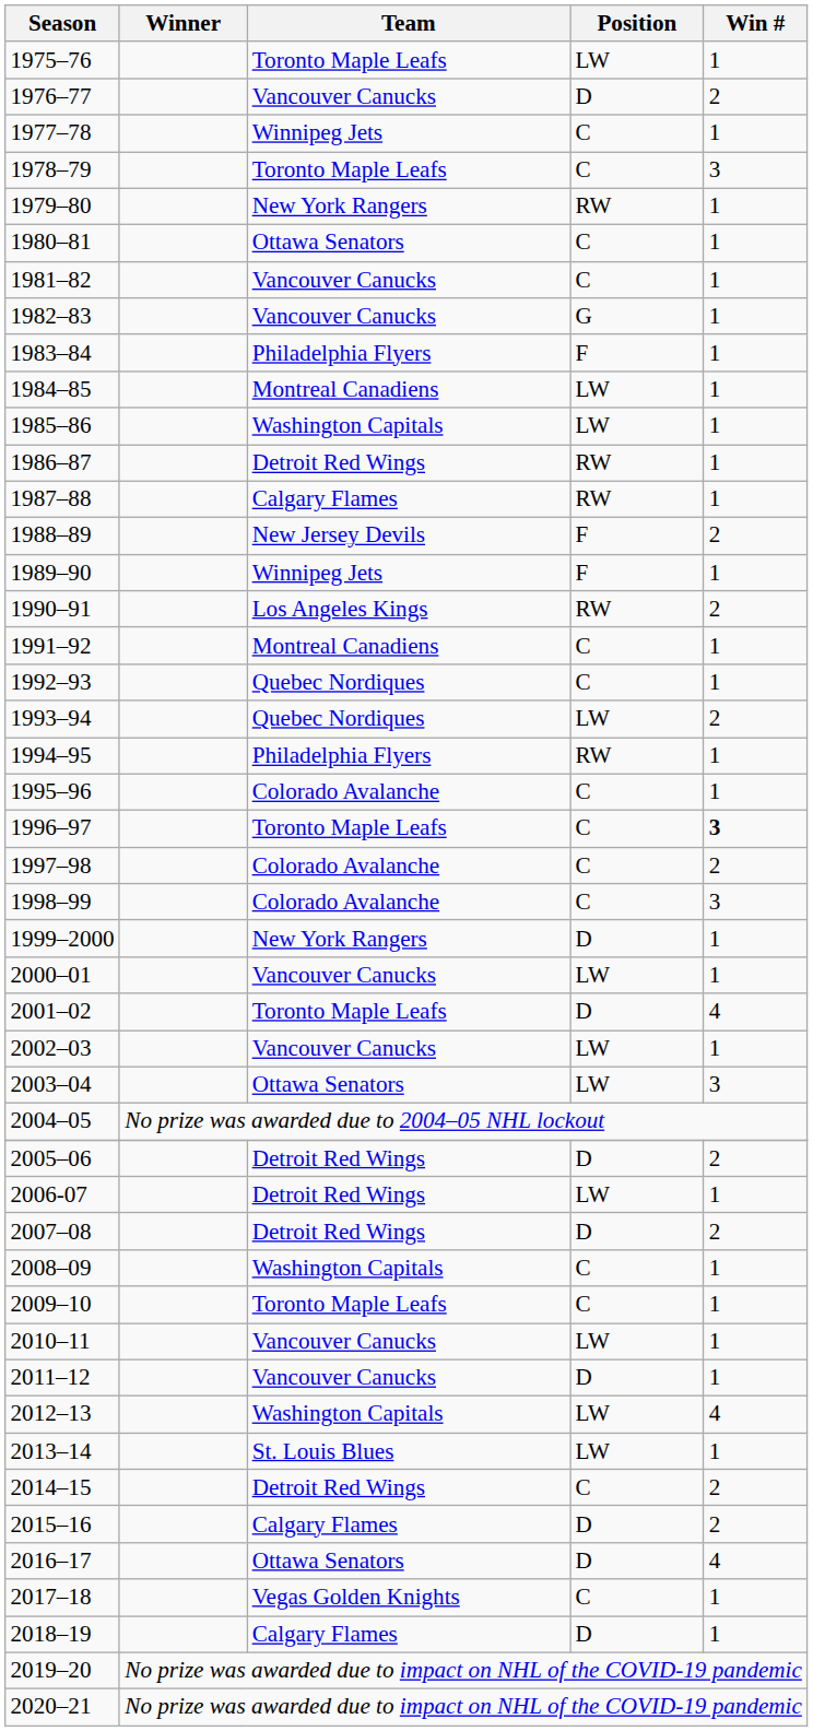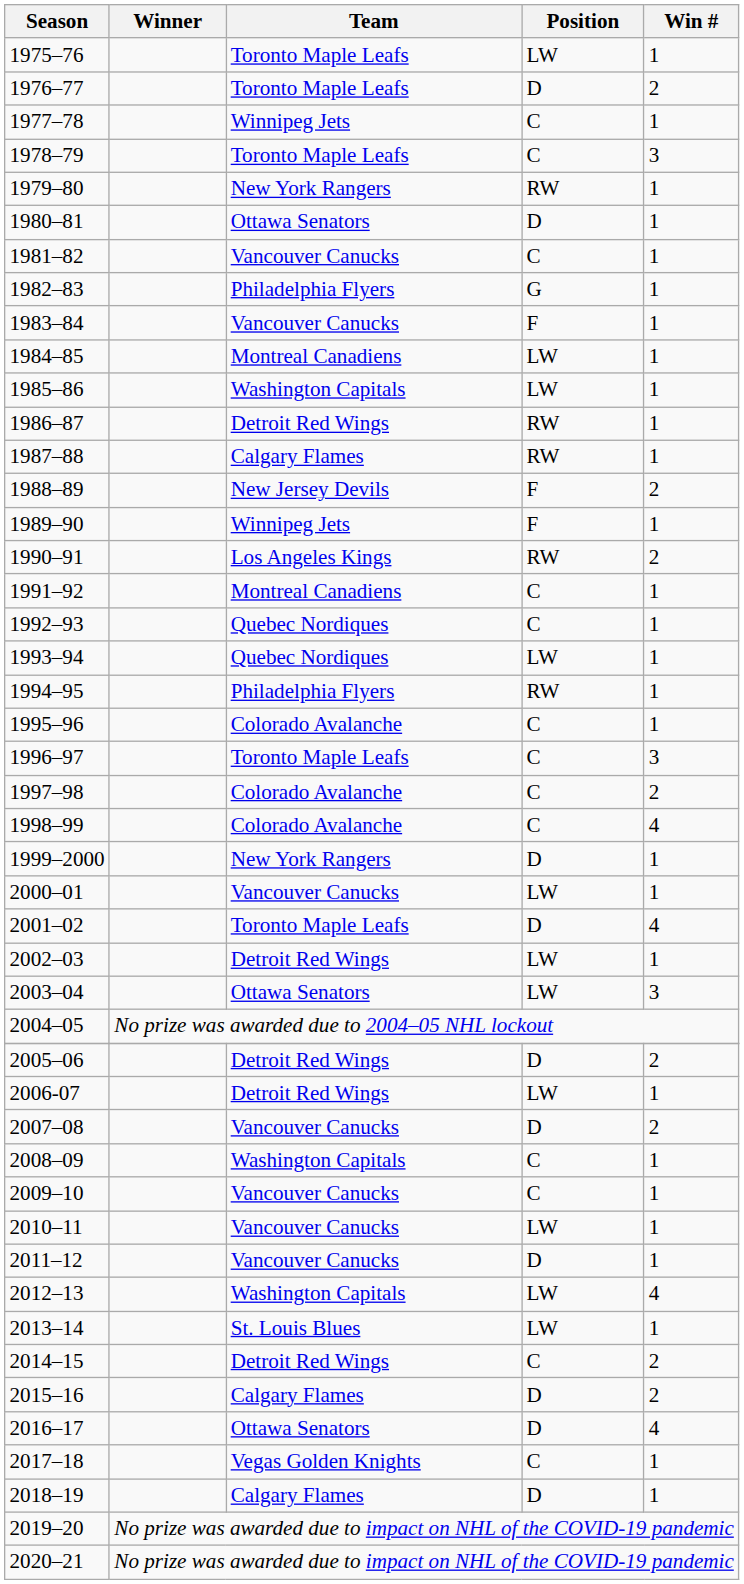 <table class="wikitable sortable">
 <tr>
 <th>Season</th>
 <th>Winner</th>
 <th>Team</th>
 <th>Position</th>
 <th>Win #</th>
 </tr>
 <tr>
 <td>1975–76</td>
 <td></td>
 <td><a href='#'>Toronto Maple Leafs</a></td>
 <td>LW</td>
 <td>1</td>
 </tr>
 <tr>
 <td>1976–77</td>
 <td></td>
-<td><a href='#'>Vancouver Canucks</a></td>
+<td><a href='#'>Toronto Maple Leafs</a></td>
 <td>D</td>
 <td>2</td>
 </tr>
 <tr>
 <td>1977–78</td>
 <td></td>
 <td><a href='#'>Winnipeg Jets</a></td>
 <td>C</td>
 <td>1</td>
 </tr>
 <tr>
 <td>1978–79</td>
 <td></td>
 <td><a href='#'>Toronto Maple Leafs</a></td>
 <td>C</td>
 <td>3</td>
 </tr>
 <tr>
 <td>1979–80</td>
 <td></td>
 <td><a href='#'>New York Rangers</a></td>
 <td>RW</td>
 <td>1</td>
 </tr>
 <tr>
 <td>1980–81</td>
 <td></td>
 <td><a href='#'>Ottawa Senators</a></td>
-<td>C</td>
+<td>D</td>
 <td>1</td>
 </tr>
 <tr>
 <td>1981–82</td>
 <td></td>
 <td><a href='#'>Vancouver Canucks</a></td>
 <td>C</td>
 <td>1</td>
 </tr>
 <tr>
 <td>1982–83</td>
 <td></td>
-<td><a href='#'>Vancouver Canucks</a></td>
+<td><a href='#'>Philadelphia Flyers</a></td>
 <td>G</td>
 <td>1</td>
 </tr>
 <tr>
 <td>1983–84</td>
 <td></td>
-<td><a href='#'>Philadelphia Flyers</a></td>
+<td><a href='#'>Vancouver Canucks</a></td>
 <td>F</td>
 <td>1</td>
 </tr>
 <tr>
 <td>1984–85</td>
 <td></td>
 <td><a href='#'>Montreal Canadiens</a></td>
 <td>LW</td>
 <td>1</td>
 </tr>
 <tr>
 <td>1985–86</td>
 <td></td>
 <td><a href='#'>Washington Capitals</a></td>
 <td>LW</td>
 <td>1</td>
 </tr>
 <tr>
 <td>1986–87</td>
 <td></td>
 <td><a href='#'>Detroit Red Wings</a></td>
 <td>RW</td>
 <td>1</td>
 </tr>
 <tr>
 <td>1987–88</td>
 <td></td>
 <td><a href='#'>Calgary Flames</a></td>
 <td>RW</td>
 <td>1</td>
 </tr>
 <tr>
 <td>1988–89</td>
 <td></td>
 <td><a href='#'>New Jersey Devils</a></td>
 <td>F</td>
 <td>2</td>
 </tr>
 <tr>
 <td>1989–90</td>
 <td></td>
 <td><a href='#'>Winnipeg Jets</a></td>
 <td>F</td>
 <td>1</td>
 </tr>
 <tr>
 <td>1990–91</td>
 <td></td>
 <td><a href='#'>Los Angeles Kings</a></td>
 <td>RW</td>
 <td>2</td>
 </tr>
 <tr>
 <td>1991–92</td>
 <td></td>
 <td><a href='#'>Montreal Canadiens</a></td>
 <td>C</td>
 <td>1</td>
 </tr>
 <tr>
 <td>1992–93</td>
 <td></td>
 <td><a href='#'>Quebec Nordiques</a></td>
 <td>C</td>
 <td>1</td>
 </tr>
 <tr>
 <td>1993–94</td>
 <td></td>
 <td><a href='#'>Quebec Nordiques</a></td>
 <td>LW</td>
-<td>2</td>
+<td>1</td>
 </tr>
 <tr>
 <td>1994–95</td>
 <td></td>
 <td><a href='#'>Philadelphia Flyers</a></td>
 <td>RW</td>
 <td>1</td>
 </tr>
 <tr>
 <td>1995–96</td>
 <td></td>
 <td><a href='#'>Colorado Avalanche</a></td>
 <td>C</td>
 <td>1</td>
 </tr>
 <tr bgcolor="">
 <td>1996–97</td>
 <td></td>
 <td><a href='#'>Toronto Maple Leafs</a></td>
 <td>C</td>
-<td><strong>3</strong></td>
+<td>3</td>
 </tr>
 <tr>
 <td>1997–98</td>
 <td></td>
 <td><a href='#'>Colorado Avalanche</a></td>
 <td>C</td>
 <td>2</td>
 </tr>
 <tr bgcolor="">
 <td>1998–99</td>
 <td></td>
 <td><a href='#'>Colorado Avalanche</a></td>
 <td>C</td>
-<td>3</td>
+<td>4</td>
 </tr>
 <tr bgcolor="">
 <td>1999–2000</td>
 <td></td>
 <td><a href='#'>New York Rangers</a></td>
 <td>D</td>
 <td>1</td>
 </tr>
 <tr>
 <td>2000–01</td>
 <td></td>
 <td><a href='#'>Vancouver Canucks</a></td>
 <td>LW</td>
 <td>1</td>
 </tr>
 <tr>
 <td>2001–02</td>
 <td></td>
 <td><a href='#'>Toronto Maple Leafs</a></td>
 <td>D</td>
 <td>4</td>
 </tr>
 <tr bgcolor="">
 <td>2002–03</td>
 <td></td>
-<td><a href='#'>Vancouver Canucks</a></td>
+<td><a href='#'>Detroit Red Wings</a></td>
 <td>LW</td>
 <td>1</td>
 </tr>
 <tr bgcolor="">
 <td>2003–04</td>
 <td></td>
 <td><a href='#'>Ottawa Senators</a></td>
 <td>LW</td>
 <td>3</td>
 </tr>
 <tr>
 <td>2004–05</td>
 <td colspan=4><em>No prize was awarded due to <a href='#'>2004–05 NHL lockout</a></em></td>
 </tr>
 <tr>
 </tr>
 <tr bgcolor="">
 <td>2005–06</td>
 <td></td>
 <td><a href='#'>Detroit Red Wings</a></td>
 <td>D</td>
 <td>2</td>
 </tr>
 <tr bgcolor="">
 <td>2006-07</td>
 <td></td>
 <td><a href='#'>Detroit Red Wings</a></td>
 <td>LW</td>
 <td>1</td>
 </tr>
 <tr bgcolor="">
 <td>2007–08</td>
 <td></td>
-<td><a href='#'>Detroit Red Wings</a></td>
+<td><a href='#'>Vancouver Canucks</a></td>
 <td>D</td>
 <td>2</td>
 </tr>
 <tr bgcolor="">
 <td>2008–09</td>
 <td></td>
 <td><a href='#'>Washington Capitals</a></td>
 <td>C</td>
 <td>1</td>
 </tr>
 <tr bgcolor="">
 <td>2009–10</td>
 <td></td>
-<td><a href='#'>Toronto Maple Leafs</a></td>
+<td><a href='#'>Vancouver Canucks</a></td>
 <td>C</td>
 <td>1</td>
 </tr>
 <tr bgcolor="">
 <td>2010–11</td>
 <td></td>
 <td><a href='#'>Vancouver Canucks</a></td>
 <td>LW</td>
 <td>1</td>
 </tr>
 <tr bgcolor="">
 <td>2011–12</td>
 <td></td>
 <td><a href='#'>Vancouver Canucks</a></td>
 <td>D</td>
 <td>1</td>
 </tr>
 <tr bgcolor="">
 <td>2012–13</td>
 <td></td>
 <td><a href='#'>Washington Capitals</a></td>
 <td>LW</td>
 <td>4</td>
 </tr>
 <tr bgcolor="">
 <td>2013–14</td>
 <td></td>
 <td><a href='#'>St. Louis Blues</a></td>
 <td>LW</td>
 <td>1</td>
 </tr>
 <tr bgcolor="">
 <td>2014–15</td>
 <td></td>
 <td><a href='#'>Detroit Red Wings</a></td>
 <td>C</td>
 <td>2</td>
 </tr>
 <tr bgcolor="">
 <td>2015–16</td>
 <td></td>
 <td><a href='#'>Calgary Flames</a></td>
 <td>D</td>
 <td>2</td>
 </tr>
 <tr bgcolor="">
 <td>2016–17</td>
 <td></td>
 <td><a href='#'>Ottawa Senators</a></td>
 <td>D</td>
 <td>4</td>
 </tr>
 <tr bgcolor="">
 <td>2017–18</td>
 <td></td>
 <td><a href='#'>Vegas Golden Knights</a></td>
 <td>C</td>
 <td>1</td>
 </tr>
 <tr bgcolor="">
 <td>2018–19</td>
 <td></td>
 <td><a href='#'>Calgary Flames</a></td>
 <td>D</td>
 <td>1</td>
 </tr>
 <tr bgcolor="">
 <td>2019–20</td>
 <td colspan=4><em>No prize was awarded due to <a href='#'>impact on NHL of the COVID-19 pandemic</a></em></td>
 </tr>
 <tr bgcolor="">
 <td>2020–21</td>
 <td colspan=4><em>No prize was awarded due to <a href='#'>impact on NHL of the COVID-19 pandemic</a></em></td>
 </tr>
 </table>
